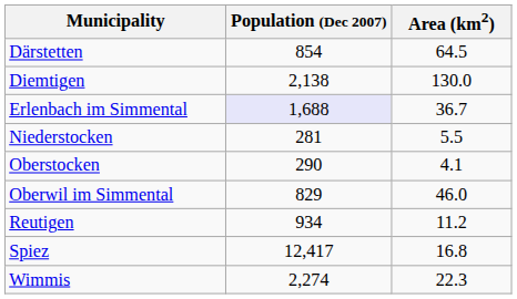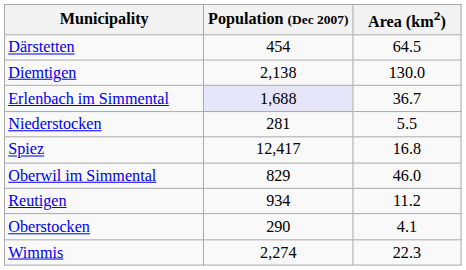 <table class="wikitable">
 <tr>
 <th width="190">Municipality</th>
 <th width="140">Population <small>(Dec 2007)</small></th>
 <th width="100">Area (km<sup>2</sup>)</th>
 </tr>
 <tr>
 <td><a href='#'>Därstetten</a></td>
-<td align="center">854</td>
+<td align="center">454</td>
 <td align="center">64.5</td>
 </tr>
 <tr>
 <td><a href='#'>Diemtigen</a></td>
 <td align="center">2,138</td>
 <td align="center">130.0</td>
 </tr>
 <tr>
 <td><a href='#'>Erlenbach im Simmental</a></td>
 <td align="center" style="background: lavender;">1,688</td>
 <td align="center">36.7</td>
 </tr>
 <tr>
 <td><a href='#'>Niederstocken</a></td>
 <td align="center">281</td>
 <td align="center">5.5</td>
 </tr>
 <tr>
-<td><a href='#'>Oberstocken</a></td>
-<td align="center">290</td>
-<td align="center">4.1</td>
+<td><a href='#'>Spiez</a></td>
+<td align="center">12,417</td>
+<td align="center">16.8</td>
 </tr>
 <tr>
 <td><a href='#'>Oberwil im Simmental</a></td>
 <td align="center">829</td>
 <td align="center">46.0</td>
 </tr>
 <tr>
 <td><a href='#'>Reutigen</a></td>
 <td align="center">934</td>
 <td align="center">11.2</td>
 </tr>
 <tr>
-<td><a href='#'>Spiez</a></td>
-<td align="center">12,417</td>
-<td align="center">16.8</td>
+<td><a href='#'>Oberstocken</a></td>
+<td align="center">290</td>
+<td align="center">4.1</td>
 </tr>
 <tr>
 <td><a href='#'>Wimmis</a></td>
 <td align="center">2,274</td>
 <td align="center">22.3</td>
 </tr>
 </table>
